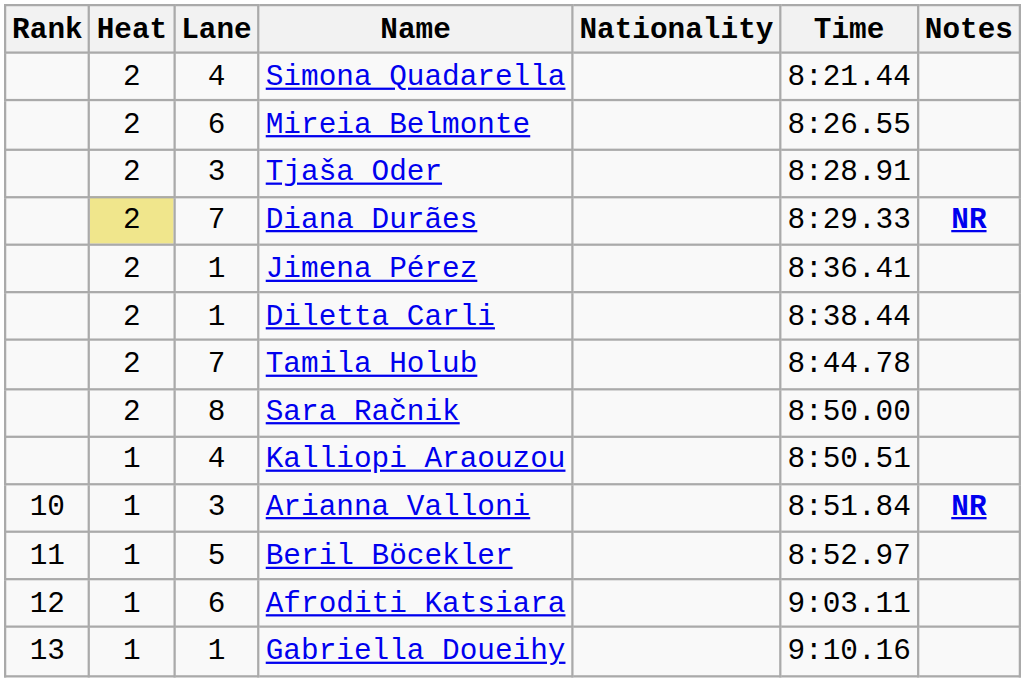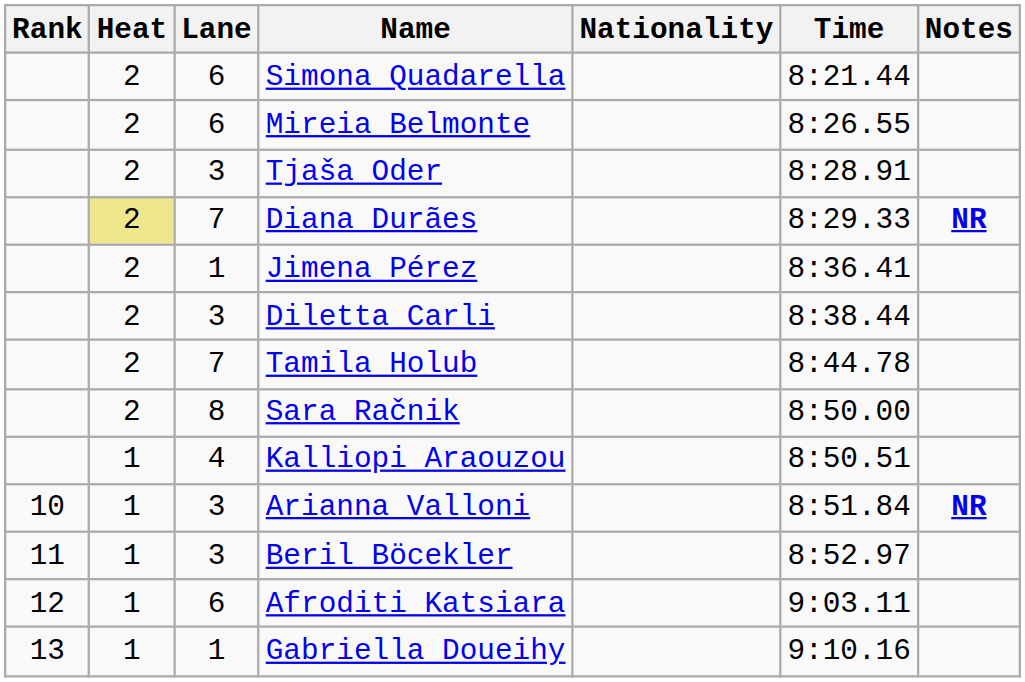 <table class="wikitable sortable" style="text-align:center">
 <tr>
 <th>Rank</th>
 <th>Heat</th>
 <th>Lane</th>
 <th>Name</th>
 <th>Nationality</th>
 <th>Time</th>
 <th>Notes</th>
 </tr>
 <tr>
 <td></td>
 <td>2</td>
-<td>4</td>
+<td>6</td>
 <td align="left"><a href='#'>Simona Quadarella</a></td>
 <td align="left"></td>
 <td>8:21.44</td>
 <td></td>
 </tr>
 <tr>
 <td></td>
 <td>2</td>
 <td>6</td>
 <td align="left"><a href='#'>Mireia Belmonte</a></td>
 <td align="left"></td>
 <td>8:26.55</td>
 <td></td>
 </tr>
 <tr>
 <td></td>
 <td>2</td>
 <td>3</td>
 <td align="left"><a href='#'>Tjaša Oder</a></td>
 <td align="left"></td>
 <td>8:28.91</td>
 <td></td>
 </tr>
 <tr>
 <td></td>
 <td style="background: khaki;">2</td>
 <td>7</td>
 <td align="left"><a href='#'>Diana Durães</a></td>
 <td align="left"></td>
 <td>8:29.33</td>
 <td><strong><a href='#'>NR</a></strong></td>
 </tr>
 <tr>
 <td></td>
 <td>2</td>
 <td>1</td>
 <td align="left"><a href='#'>Jimena Pérez</a></td>
 <td align="left"></td>
 <td>8:36.41</td>
 <td></td>
 </tr>
 <tr>
 <td></td>
 <td>2</td>
-<td>1</td>
+<td>3</td>
 <td align="left"><a href='#'>Diletta Carli</a></td>
 <td align="left"></td>
 <td>8:38.44</td>
 <td></td>
 </tr>
 <tr>
 <td></td>
 <td>2</td>
 <td>7</td>
 <td align="left"><a href='#'>Tamila Holub</a></td>
 <td align="left"></td>
 <td>8:44.78</td>
 <td></td>
 </tr>
 <tr>
 <td></td>
 <td>2</td>
 <td>8</td>
 <td align="left"><a href='#'>Sara Račnik</a></td>
 <td align="left"></td>
 <td>8:50.00</td>
 <td></td>
 </tr>
 <tr>
 <td></td>
 <td>1</td>
 <td>4</td>
 <td align="left"><a href='#'>Kalliopi Araouzou</a></td>
 <td align="left"></td>
 <td>8:50.51</td>
 <td></td>
 </tr>
 <tr>
 <td>10</td>
 <td>1</td>
 <td>3</td>
 <td align="left"><a href='#'>Arianna Valloni</a></td>
 <td align="left"></td>
 <td>8:51.84</td>
 <td><strong><a href='#'>NR</a></strong></td>
 </tr>
 <tr>
 <td>11</td>
 <td>1</td>
-<td>5</td>
+<td>3</td>
 <td align="left"><a href='#'>Beril Böcekler</a></td>
 <td align="left"></td>
 <td>8:52.97</td>
 <td></td>
 </tr>
 <tr>
 <td>12</td>
 <td>1</td>
 <td>6</td>
 <td align="left"><a href='#'>Afroditi Katsiara</a></td>
 <td align="left"></td>
 <td>9:03.11</td>
 <td></td>
 </tr>
 <tr>
 <td>13</td>
 <td>1</td>
 <td>1</td>
 <td align="left"><a href='#'>Gabriella Doueihy</a></td>
 <td align="left"></td>
 <td>9:10.16</td>
 <td></td>
 </tr>
 </table>
